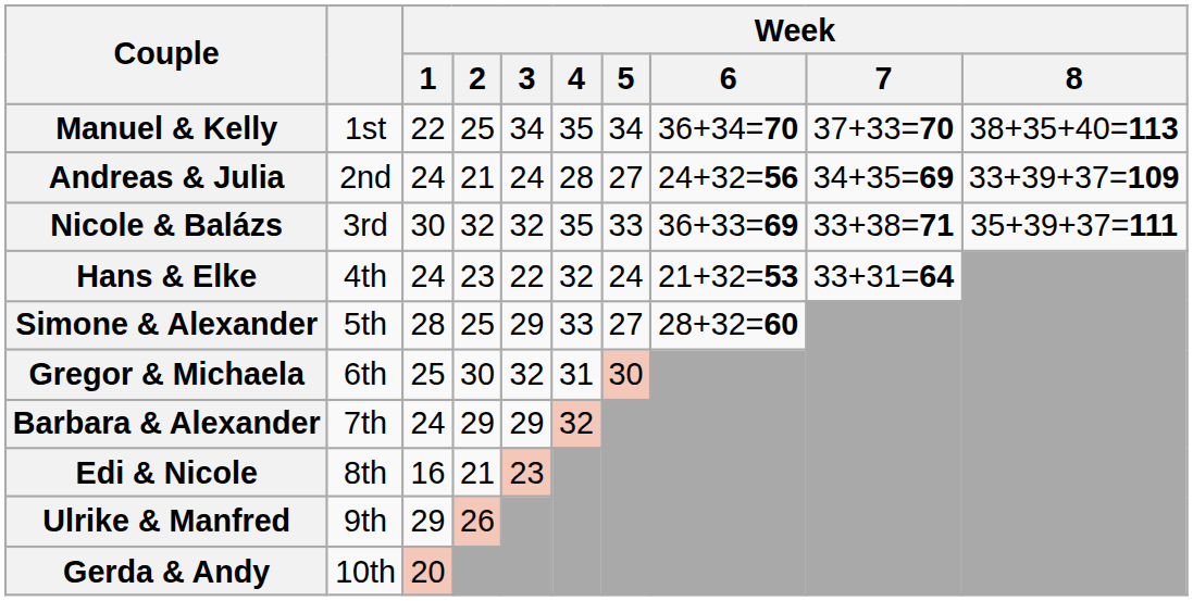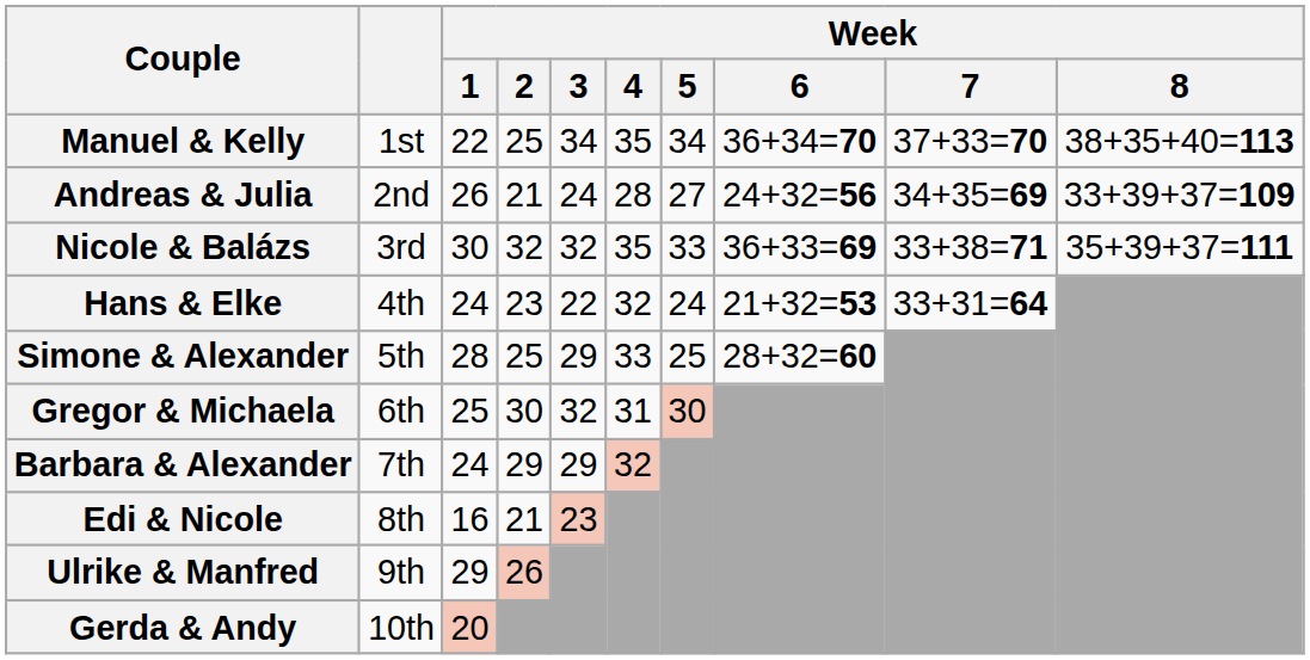 <table class="wikitable sortable" style="text-align:center; font-size:85%">
 <tr>
 <th rowspan="2" scope="col" style="text-align:center; ">Couple</th>
 <th rowspan="2" scope="col" style="text-align:center; "></th>
 <th colspan="8">Week</th>
 </tr>
 <tr>
 <th scope="col">1</th>
 <th scope="col">2</th>
 <th scope="col">3</th>
 <th scope="col">4</th>
 <th scope="col">5</th>
 <th scope="col">6</th>
 <th scope="col">7</th>
 <th scope="col">8</th>
 </tr>
 <tr>
 <th scope="row">Manuel & Kelly</th>
 <td>1st</td>
 <td>22</td>
 <td>25</td>
 <td>34</td>
 <td>35</td>
 <td>34</td>
 <td>36+34=<strong>70</strong></td>
 <td>37+33=<strong>70</strong></td>
 <td>38+35+40=<strong>113</strong></td>
 </tr>
 <tr>
 <th scope="row">Andreas & Julia</th>
 <td>2nd</td>
-<td>24</td>
+<td>26</td>
 <td>21</td>
 <td>24</td>
 <td>28</td>
 <td>27</td>
 <td>24+32=<strong>56</strong></td>
 <td>34+35=<strong>69</strong></td>
 <td>33+39+37=<strong>109</strong></td>
 </tr>
 <tr>
 <th scope="row">Nicole & Balázs</th>
 <td>3rd</td>
 <td>30</td>
 <td>32</td>
 <td>32</td>
 <td>35</td>
 <td>33</td>
 <td>36+33=<strong>69</strong></td>
 <td>33+38=<strong>71</strong></td>
 <td>35+39+37=<strong>111</strong></td>
 </tr>
 <tr>
 <th scope="row">Hans & Elke</th>
 <td>4th</td>
 <td>24</td>
 <td>23</td>
 <td>22</td>
 <td>32</td>
 <td>24</td>
 <td>21+32=<strong>53</strong></td>
 <td>33+31=<strong>64</strong></td>
 <td rowspan="7" bgcolor="darkgray"></td>
 </tr>
 <tr>
 <th scope="row">Simone & Alexander</th>
 <td>5th</td>
 <td>28</td>
 <td>25</td>
 <td>29</td>
 <td>33</td>
-<td>27</td>
+<td>25</td>
 <td>28+32=<strong>60</strong></td>
 <td rowspan="6" bgcolor="darkgray"></td>
 </tr>
 <tr>
 <th scope="row">Gregor & Michaela</th>
 <td>6th</td>
 <td>25</td>
 <td>30</td>
 <td>32</td>
 <td>31</td>
 <td bgcolor="f4c7b8">30</td>
 <td rowspan="5" bgcolor="darkgray"></td>
 </tr>
 <tr>
 <th scope="row">Barbara & Alexander</th>
 <td>7th</td>
 <td>24</td>
 <td>29</td>
 <td>29</td>
 <td bgcolor="f4c7b8">32</td>
 <td rowspan="4" bgcolor="darkgray"></td>
 </tr>
 <tr>
 <th scope="row">Edi & Nicole</th>
 <td>8th</td>
 <td>16</td>
 <td>21</td>
 <td bgcolor="f4c7b8">23</td>
 <td rowspan="3" bgcolor="darkgray"></td>
 </tr>
 <tr>
 <th scope="row">Ulrike & Manfred</th>
 <td>9th</td>
 <td>29</td>
 <td bgcolor="f4c7b8">26</td>
 <td rowspan="2" bgcolor="darkgray"></td>
 </tr>
 <tr>
 <th scope="row">Gerda & Andy</th>
 <td>10th</td>
 <td bgcolor="f4c7b8">20</td>
 <td bgcolor="darkgray"></td>
 </tr>
 </table>
